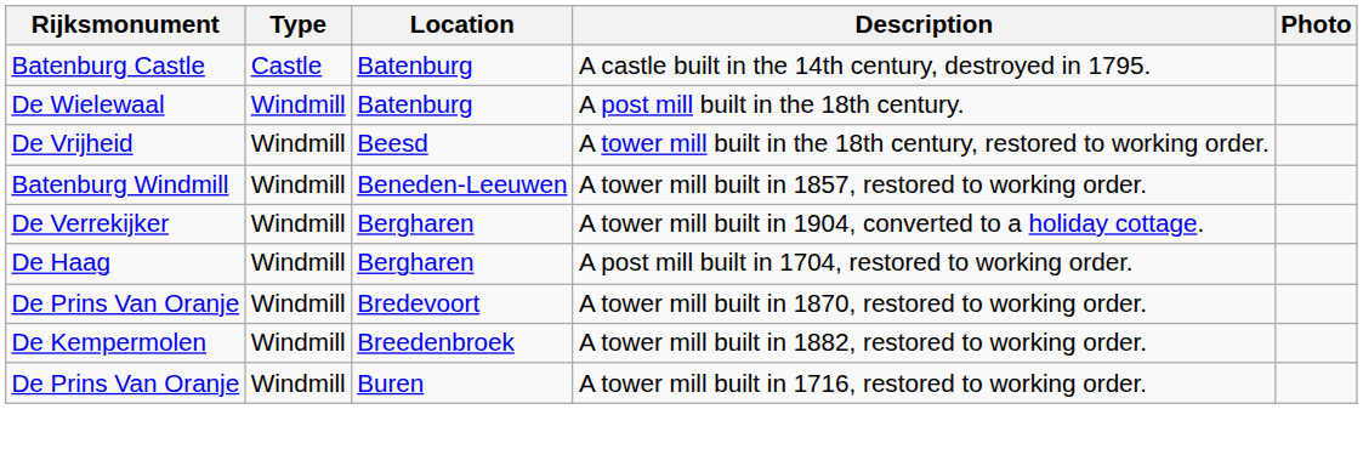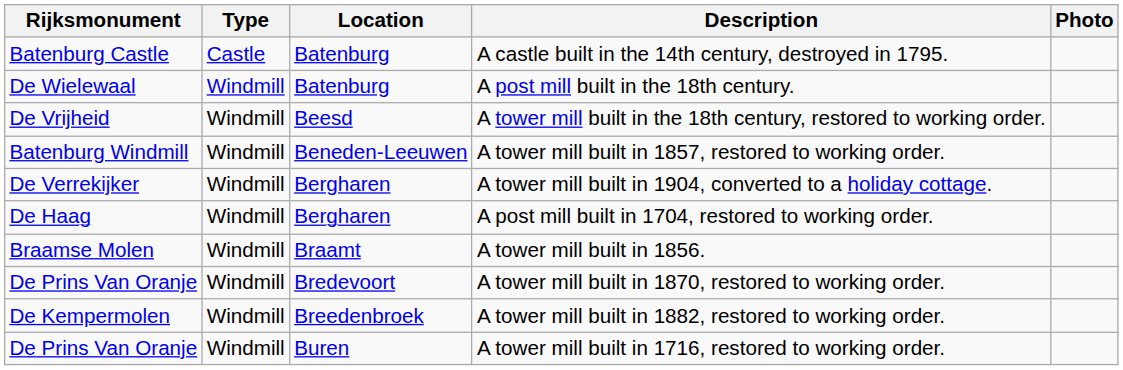 <table class="wikitable">
 <tr>
 <th>Rijksmonument</th>
 <th>Type</th>
 <th>Location</th>
 <th>Description</th>
 <th>Photo</th>
 </tr>
 <tr>
 <td><a href='#'>Batenburg Castle</a><br></td>
 <td><a href='#'>Castle</a></td>
 <td><a href='#'>Batenburg</a></td>
 <td>A castle built in the 14th century, destroyed in 1795.</td>
 <td></td>
 </tr>
 <tr>
 <td><a href='#'>De Wielewaal</a><br></td>
 <td><a href='#'>Windmill</a></td>
 <td><a href='#'>Batenburg</a></td>
 <td>A <a href='#'>post mill</a> built in the 18th century.</td>
 <td></td>
 </tr>
 <tr>
 <td><a href='#'>De Vrijheid</a><br></td>
 <td>Windmill</td>
 <td><a href='#'>Beesd</a></td>
 <td>A <a href='#'>tower mill</a> built in the 18th century, restored to working order.</td>
 <td></td>
 </tr>
 <tr>
 <td><a href='#'>Batenburg Windmill</a><br></td>
 <td>Windmill</td>
 <td><a href='#'>Beneden-Leeuwen</a></td>
 <td>A tower mill built in 1857, restored to working order.</td>
 <td></td>
 </tr>
 <tr>
 <td><a href='#'>De Verrekijker</a><br></td>
 <td>Windmill</td>
 <td><a href='#'>Bergharen</a></td>
 <td>A tower mill built in 1904, converted to a <a href='#'>holiday cottage</a>.</td>
 <td></td>
 </tr>
 <tr>
 <td><a href='#'>De Haag</a><br></td>
 <td>Windmill</td>
 <td><a href='#'>Bergharen</a></td>
 <td>A post mill built in 1704, restored to working order.</td>
 <td></td>
 </tr>
 <tr>
+<td><a href='#'>Braamse Molen</a><br></td>
+<td>Windmill</td>
+<td><a href='#'>Braamt</a></td>
+<td>A tower mill built in 1856.</td>
+<td></td>
+</tr>
+<tr>
 <td><a href='#'>De Prins Van Oranje</a><br></td>
 <td>Windmill</td>
 <td><a href='#'>Bredevoort</a></td>
 <td>A tower mill built in 1870, restored to working order.</td>
 <td></td>
 </tr>
 <tr>
 <td><a href='#'>De Kempermolen</a><br></td>
 <td>Windmill</td>
 <td><a href='#'>Breedenbroek</a></td>
 <td>A tower mill built in 1882, restored to working order.</td>
 <td></td>
 </tr>
 <tr>
 <td><a href='#'>De Prins Van Oranje</a><br></td>
 <td>Windmill</td>
 <td><a href='#'>Buren</a></td>
 <td>A tower mill built in 1716, restored to working order.</td>
 <td></td>
 </tr>
 </table>
